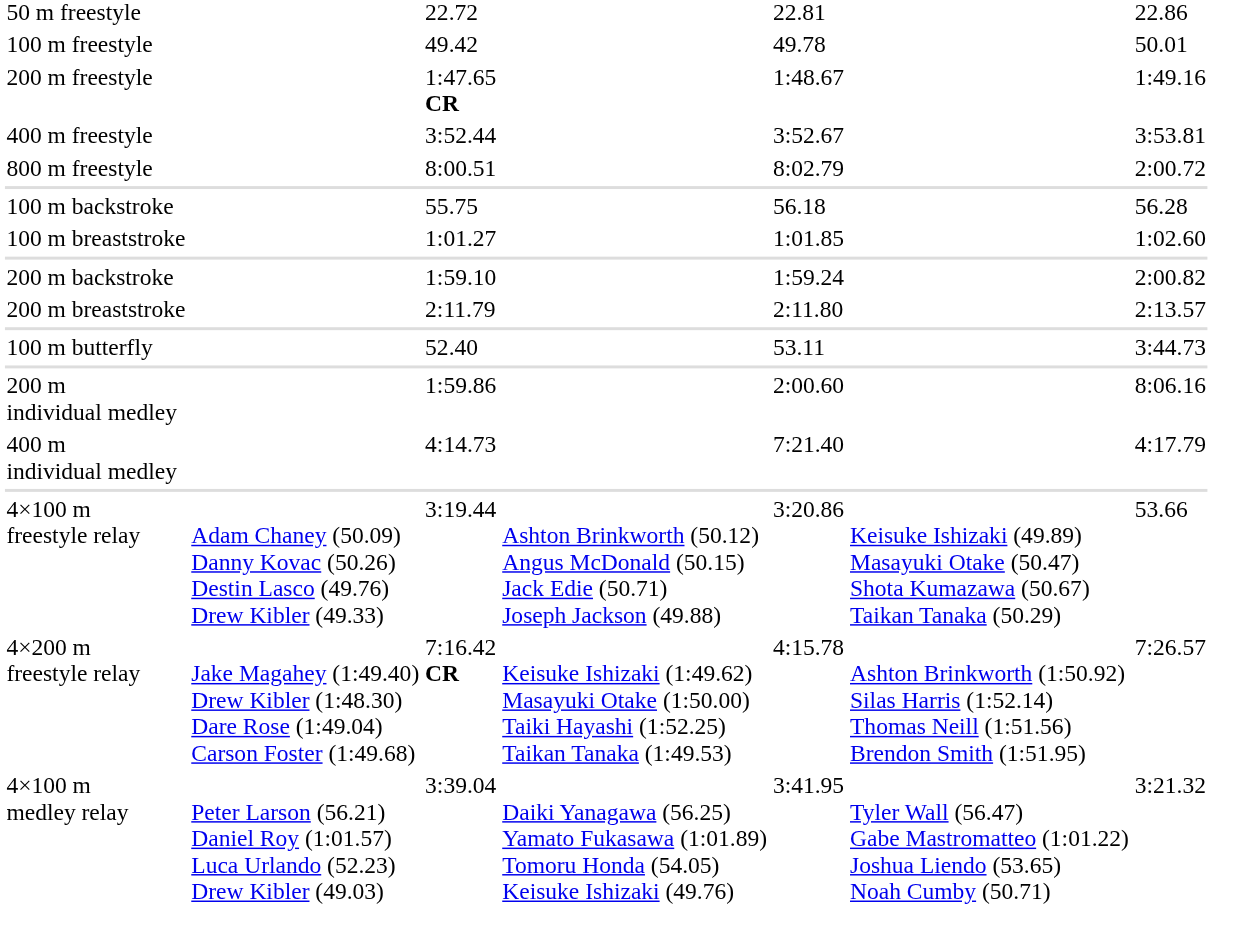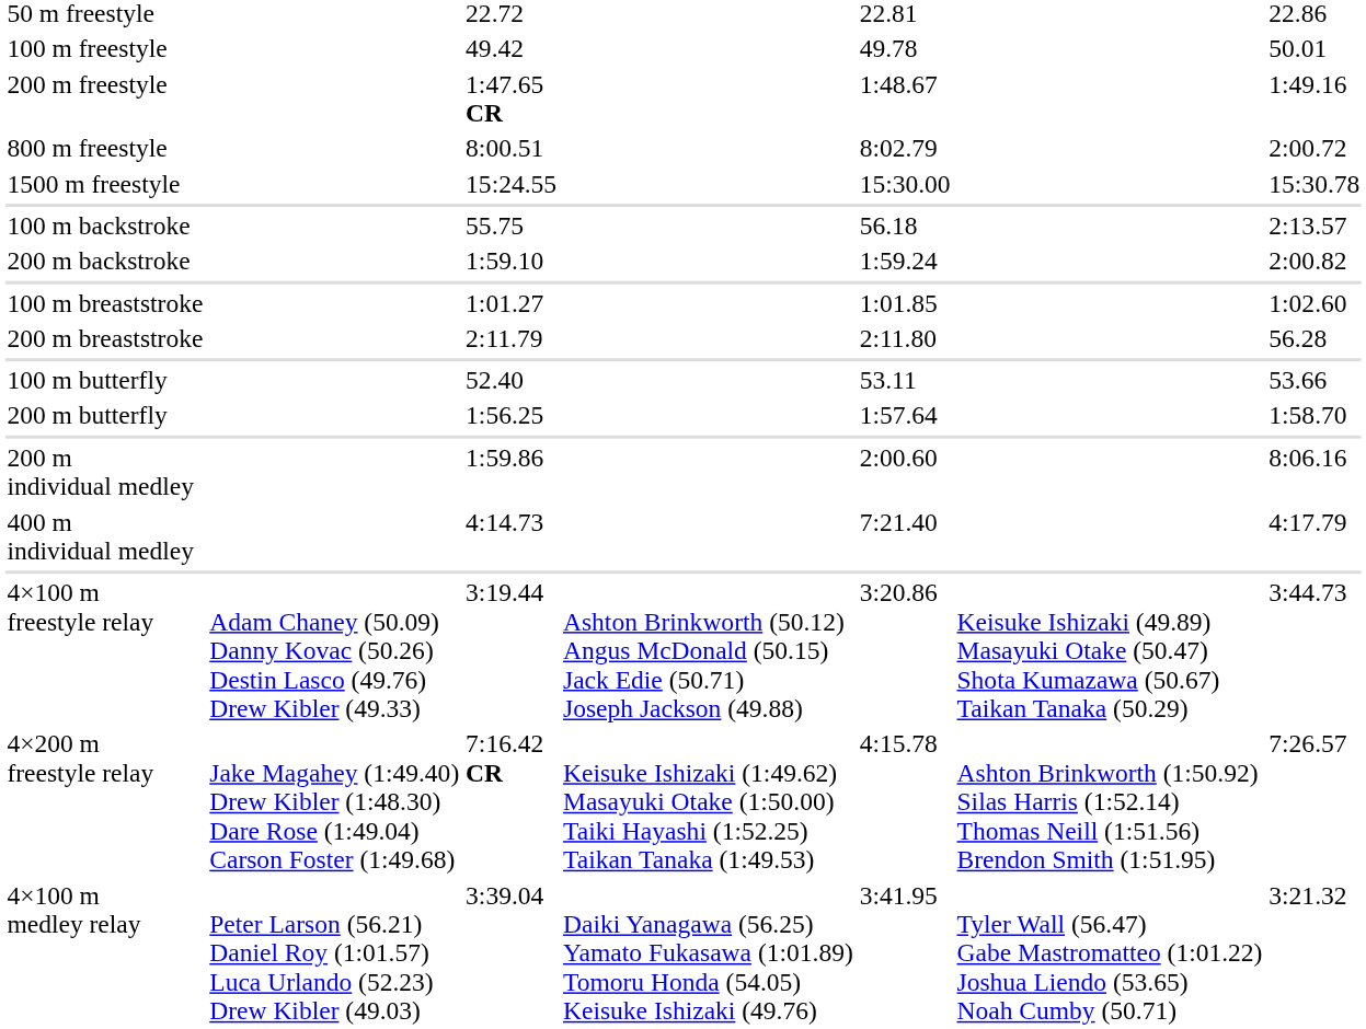 <table>
 <tr valign="top">
 <td>50 m freestyle</td>
 <td></td>
 <td>22.72</td>
 <td></td>
 <td>22.81</td>
 <td></td>
 <td>22.86</td>
 </tr>
 <tr valign="top">
 <td>100 m freestyle</td>
 <td></td>
 <td>49.42</td>
 <td></td>
 <td>49.78</td>
 <td></td>
 <td>50.01</td>
 </tr>
 <tr valign="top">
 <td>200 m freestyle</td>
 <td></td>
 <td>1:47.65<br><strong>CR</strong></td>
 <td></td>
 <td>1:48.67</td>
 <td></td>
 <td>1:49.16</td>
 </tr>
 <tr valign="top">
-<td>400 m freestyle</td>
-<td></td>
-<td>3:52.44</td>
-<td></td>
-<td>3:52.67</td>
-<td></td>
-<td>3:53.81</td>
-</tr>
-<tr valign="top">
 <td>800 m freestyle</td>
 <td></td>
 <td>8:00.51</td>
 <td></td>
 <td>8:02.79</td>
 <td></td>
 <td>2:00.72</td>
+</tr>
+<tr valign="top">
+<td>1500 m freestyle</td>
+<td></td>
+<td>15:24.55</td>
+<td></td>
+<td>15:30.00</td>
+<td></td>
+<td>15:30.78</td>
 </tr>
 <tr bgcolor=#DDDDDD>
 <td colspan=7></td>
 </tr>
 <tr valign="top">
 <td>100 m backstroke</td>
 <td></td>
 <td>55.75</td>
 <td></td>
 <td>56.18</td>
 <td></td>
-<td>56.28</td>
+<td>2:13.57</td>
+</tr>
+<tr valign="top">
+<td>200 m backstroke</td>
+<td></td>
+<td>1:59.10</td>
+<td></td>
+<td>1:59.24</td>
+<td></td>
+<td>2:00.82</td>
+</tr>
+<tr bgcolor=#DDDDDD>
+<td colspan=7></td>
 </tr>
 <tr valign="top">
 <td>100 m breaststroke</td>
 <td></td>
 <td>1:01.27</td>
 <td></td>
 <td>1:01.85</td>
 <td></td>
 <td>1:02.60</td>
 </tr>
-<tr bgcolor=#DDDDDD>
-<td colspan=7></td>
-</tr>
-<tr valign="top">
-<td>200 m backstroke</td>
-<td></td>
-<td>1:59.10</td>
-<td></td>
-<td>1:59.24</td>
-<td></td>
-<td>2:00.82</td>
-</tr>
 <tr valign="top">
 <td>200 m breaststroke</td>
 <td></td>
 <td>2:11.79</td>
 <td></td>
 <td>2:11.80</td>
 <td></td>
-<td>2:13.57</td>
+<td>56.28</td>
 </tr>
 <tr bgcolor=#DDDDDD>
 <td colspan=7></td>
 </tr>
 <tr valign="top">
 <td>100 m butterfly</td>
 <td></td>
 <td>52.40</td>
 <td></td>
 <td>53.11</td>
 <td></td>
-<td>3:44.73</td>
+<td>53.66</td>
+</tr>
+<tr valign="top">
+<td>200 m butterfly</td>
+<td></td>
+<td>1:56.25</td>
+<td></td>
+<td>1:57.64</td>
+<td></td>
+<td>1:58.70</td>
 </tr>
 <tr bgcolor=#DDDDDD>
 <td colspan=7></td>
 </tr>
 <tr valign="top">
 <td>200 m<br>individual medley</td>
 <td></td>
 <td>1:59.86</td>
 <td></td>
 <td>2:00.60</td>
 <td></td>
 <td>8:06.16</td>
 </tr>
 <tr valign="top">
 <td>400 m<br>individual medley</td>
 <td></td>
 <td>4:14.73</td>
 <td></td>
 <td>7:21.40</td>
 <td></td>
 <td>4:17.79</td>
 </tr>
 <tr bgcolor=#DDDDDD>
 <td colspan=7></td>
 </tr>
 <tr valign="top">
 <td>4×100 m<br>freestyle relay</td>
 <td><br><a href='#'>Adam Chaney</a> (50.09)<br><a href='#'>Danny Kovac</a> (50.26)<br><a href='#'>Destin Lasco</a> (49.76)<br><a href='#'>Drew Kibler</a> (49.33)</td>
 <td>3:19.44</td>
 <td><br><a href='#'>Ashton Brinkworth</a> (50.12)<br><a href='#'>Angus McDonald</a> (50.15)<br><a href='#'>Jack Edie</a> (50.71)<br><a href='#'>Joseph Jackson</a> (49.88)</td>
 <td>3:20.86</td>
 <td><br><a href='#'>Keisuke Ishizaki</a> (49.89)<br><a href='#'>Masayuki Otake</a> (50.47)<br><a href='#'>Shota Kumazawa</a> (50.67)<br><a href='#'>Taikan Tanaka</a> (50.29)</td>
-<td>53.66</td>
+<td>3:44.73</td>
 </tr>
 <tr valign="top">
 <td>4×200 m<br>freestyle relay</td>
 <td><br><a href='#'>Jake Magahey</a> (1:49.40)<br><a href='#'>Drew Kibler</a> (1:48.30)<br><a href='#'>Dare Rose</a> (1:49.04)<br><a href='#'>Carson Foster</a> (1:49.68)</td>
 <td>7:16.42<br><strong>CR</strong></td>
 <td><br><a href='#'>Keisuke Ishizaki</a> (1:49.62)<br><a href='#'>Masayuki Otake</a> (1:50.00)<br><a href='#'>Taiki Hayashi</a> (1:52.25)<br><a href='#'>Taikan Tanaka</a> (1:49.53)</td>
 <td>4:15.78</td>
 <td><br><a href='#'>Ashton Brinkworth</a> (1:50.92)<br><a href='#'>Silas Harris</a> (1:52.14)<br><a href='#'>Thomas Neill</a> (1:51.56)<br><a href='#'>Brendon Smith</a> (1:51.95)</td>
 <td>7:26.57</td>
 </tr>
 <tr valign="top">
 <td>4×100 m<br>medley relay</td>
 <td><br><a href='#'>Peter Larson</a> (56.21)<br><a href='#'>Daniel Roy</a> (1:01.57)<br><a href='#'>Luca Urlando</a> (52.23)<br><a href='#'>Drew Kibler</a> (49.03)</td>
 <td>3:39.04</td>
 <td><br><a href='#'>Daiki Yanagawa</a> (56.25)<br><a href='#'>Yamato Fukasawa</a> (1:01.89)<br><a href='#'>Tomoru Honda</a> (54.05)<br><a href='#'>Keisuke Ishizaki</a> (49.76)</td>
 <td>3:41.95</td>
 <td><br><a href='#'>Tyler Wall</a> (56.47)<br><a href='#'>Gabe Mastromatteo</a> (1:01.22)<br><a href='#'>Joshua Liendo</a> (53.65)<br><a href='#'>Noah Cumby</a> (50.71)</td>
 <td>3:21.32</td>
 </tr>
 </table>
